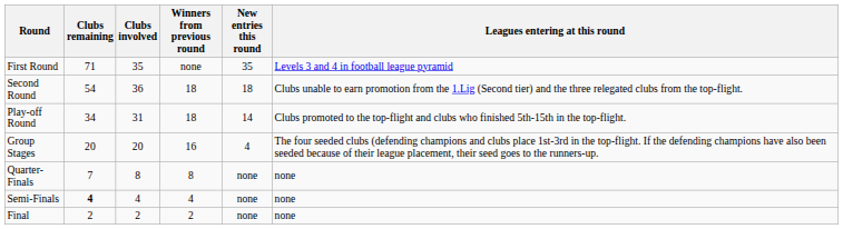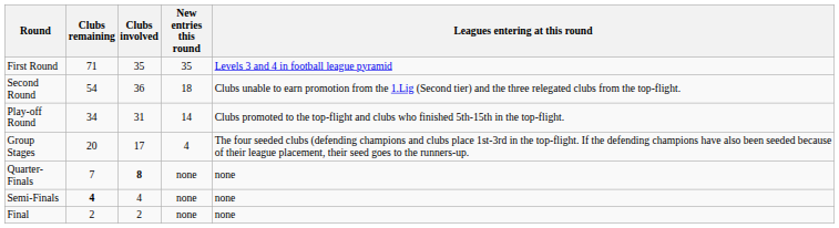 <table class="wikitable">
 <tr>
 <th>Round</th>
 <th>Clubs<br>remaining</th>
 <th>Clubs<br>involved</th>
-<th>Winners from<br>previous round</th>
 <th>New entries<br>this round</th>
 <th>Leagues entering at this round</th>
 </tr>
 <tr>
 <td>First Round</td>
 <td style="text-align:center;">71</td>
 <td style="text-align:center;">35</td>
-<td style="text-align:center;">none</td>
 <td style="text-align:center;">35</td>
 <td><a href='#'>Levels 3 and 4 in football league pyramid</a></td>
 </tr>
 <tr>
 <td>Second Round</td>
 <td style="text-align:center;">54</td>
 <td style="text-align:center;">36</td>
 <td style="text-align:center;">18</td>
-<td style="text-align:center;">18</td>
 <td>Clubs unable to earn promotion from the <a href='#'>1.Lig</a> (Second tier) and the three relegated clubs from the top-flight.</td>
 </tr>
 <tr>
 <td>Play-off Round</td>
 <td style="text-align:center;">34</td>
 <td style="text-align:center;">31</td>
-<td style="text-align:center;">18</td>
 <td style="text-align:center;">14</td>
 <td>Clubs promoted to the top-flight and clubs who finished 5th-15th in the top-flight.</td>
 </tr>
 <tr>
 <td>Group Stages</td>
 <td style="text-align:center;">20</td>
-<td style="text-align:center;">20</td>
-<td style="text-align:center;">16</td>
+<td style="text-align:center;">17</td>
 <td style="text-align:center;">4</td>
 <td>The four seeded clubs (defending champions and clubs place 1st-3rd in the top-flight. If the defending champions have also been seeded because of their league placement, their seed goes to the runners-up.</td>
 </tr>
 <tr>
 <td>Quarter-Finals</td>
 <td style="text-align:center;">7</td>
-<td style="text-align:center;">8</td>
-<td style="text-align:center;">8</td>
+<td style="text-align:center;"><strong>8</strong></td>
 <td style="text-align:center;">none</td>
 <td>none</td>
 </tr>
 <tr>
 <td>Semi-Finals</td>
 <td style="text-align:center;"><strong>4</strong></td>
-<td style="text-align:center;">4</td>
 <td style="text-align:center;">4</td>
 <td style="text-align:center;">none</td>
 <td>none</td>
 </tr>
 <tr>
 <td>Final</td>
 <td style="text-align:center;">2</td>
 <td style="text-align:center;">2</td>
-<td style="text-align:center;">2</td>
 <td style="text-align:center;">none</td>
 <td>none</td>
 </tr>
 </table>
